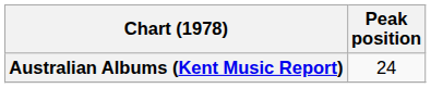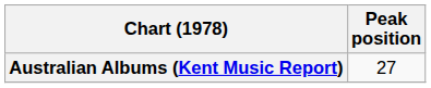 <table class="wikitable sortable plainrowheaders">
 <tr>
 <th>Chart (1978)</th>
 <th>Peak<br>position</th>
 </tr>
 <tr>
 <th scope="row">Australian Albums (<a href='#'>Kent Music Report</a>)</th>
-<td style="text-align:center;">24</td>
+<td style="text-align:center;">27</td>
 </tr>
 <tr>
 </tr>
 <tr>
 </tr>
 <tr>
 </tr>
 <tr>
 </tr>
 </table>
